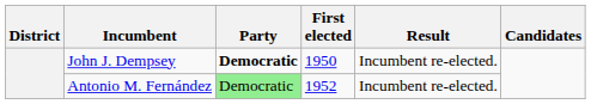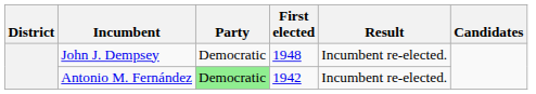 <table class=wikitable>
 <tr valign=bottom>
 <th>District</th>
 <th>Incumbent</th>
 <th>Party</th>
 <th>First<br>elected</th>
 <th>Result</th>
 <th>Candidates</th>
 </tr>
 <tr>
 <th rowspan="2"></th>
 <td><a href='#'>John J. Dempsey</a></td>
-<td><strong>Democratic</strong></td>
-<td><a href='#'>1950</a></td>
+<td>Democratic</td>
+<td><a href='#'>1948</a></td>
 <td>Incumbent re-elected.</td>
 <td rowspan=2 nowrap></td>
 </tr>
 <tr>
 <td><a href='#'>Antonio M. Fernández</a></td>
 <td style="background: lightgreen;">Democratic</td>
-<td><a href='#'>1952</a></td>
+<td><a href='#'>1942</a></td>
 <td>Incumbent re-elected.</td>
 </tr>
 </table>
